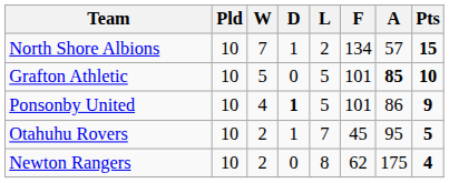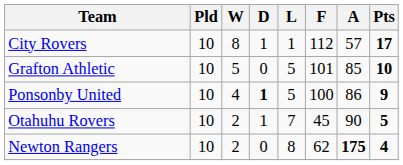 <table class="wikitable" style="text-align:center;">
 <tr>
 <th width=175>Team</th>
 <th width=20 abbr="Played">Pld</th>
 <th width=20 abbr="Won">W</th>
 <th width=20 abbr="Drawn">D</th>
 <th width=20 abbr="Lost">L</th>
 <th width=20 abbr="For">F</th>
 <th width=20 abbr="Against">A</th>
 <th width=20 abbr="Points">Pts</th>
 </tr>
 <tr>
-<td style="text-align:left;"><a href='#'>North Shore Albions</a></td>
+<td style="text-align:left;"><a href='#'>City Rovers</a></td>
 <td>10</td>
-<td>7</td>
+<td>8</td>
 <td>1</td>
-<td>2</td>
-<td>134</td>
+<td>1</td>
+<td>112</td>
 <td>57</td>
-<td><strong>15</strong></td>
+<td><strong>17</strong></td>
 </tr>
 <tr>
 <td style="text-align:left;"><a href='#'>Grafton Athletic</a></td>
 <td>10</td>
 <td>5</td>
 <td>0</td>
 <td>5</td>
 <td>101</td>
-<td><strong>85</strong></td>
+<td>85</td>
 <td><strong>10</strong></td>
 </tr>
 <tr>
 <td style="text-align:left;"><a href='#'>Ponsonby United</a></td>
 <td>10</td>
 <td>4</td>
 <td><strong>1</strong></td>
 <td>5</td>
-<td>101</td>
+<td>100</td>
 <td>86</td>
 <td><strong>9</strong></td>
 </tr>
 <tr>
 <td style="text-align:left;"><a href='#'>Otahuhu Rovers</a></td>
 <td>10</td>
 <td>2</td>
 <td>1</td>
 <td>7</td>
 <td>45</td>
-<td>95</td>
+<td>90</td>
 <td><strong>5</strong></td>
 </tr>
 <tr>
 <td style="text-align:left;"><a href='#'>Newton Rangers</a></td>
 <td>10</td>
 <td>2</td>
 <td>0</td>
 <td>8</td>
 <td>62</td>
-<td>175</td>
+<td><strong>175</strong></td>
 <td><strong>4</strong></td>
 </tr>
 <tr>
 </tr>
 </table>
